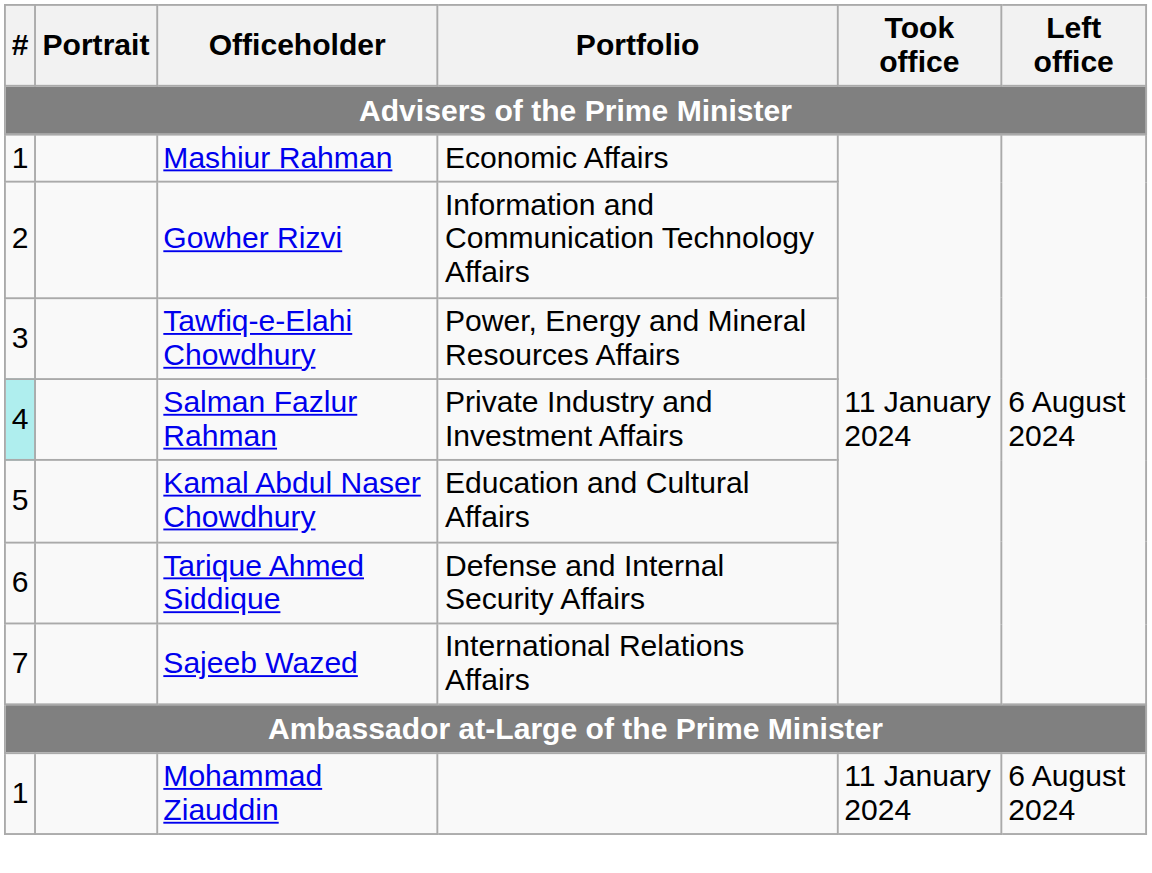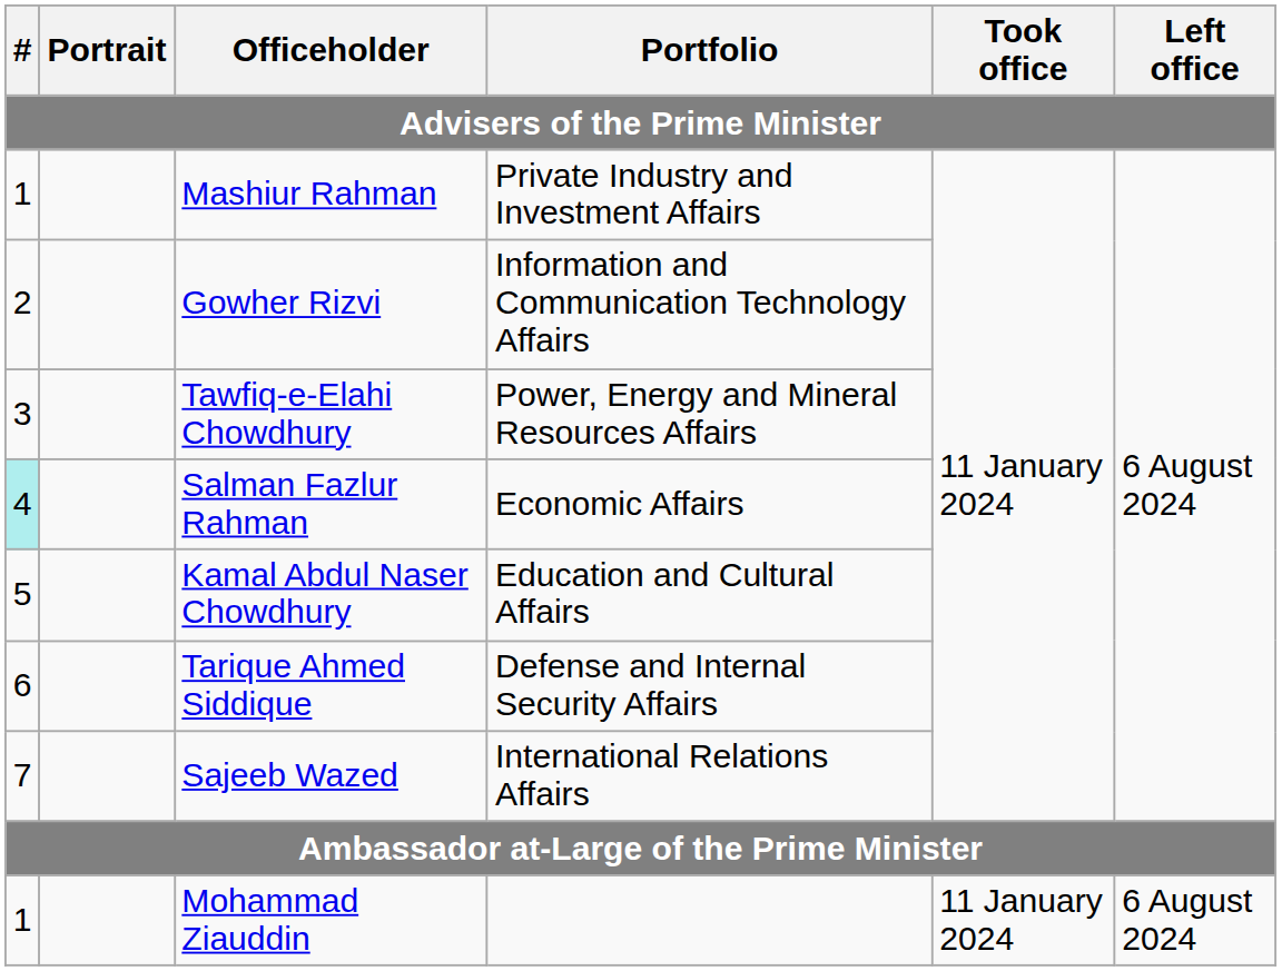 <table class="wikitable">
 <tr>
 <th>#</th>
 <th>Portrait</th>
 <th>Officeholder</th>
 <th>Portfolio</th>
 <th>Took office</th>
 <th>Left office</th>
 </tr>
 <tr>
 <td colspan="6" style="text-align:center; background:grey; color:white"><strong>Advisers of the Prime Minister</strong></td>
 </tr>
 <tr>
 <td>1</td>
 <td></td>
 <td><a href='#'>Mashiur Rahman</a></td>
-<td>Economic Affairs</td>
+<td>Private Industry and Investment Affairs</td>
 <td rowspan="7">11 January 2024</td>
 <td rowspan="7">6 August 2024</td>
 </tr>
 <tr>
 <td>2</td>
 <td></td>
 <td><a href='#'>Gowher Rizvi</a></td>
 <td>Information and Communication Technology Affairs</td>
 </tr>
 <tr>
 <td>3</td>
 <td></td>
 <td><a href='#'>Tawfiq-e-Elahi Chowdhury</a></td>
 <td>Power, Energy and Mineral Resources Affairs</td>
 </tr>
 <tr>
 <td style="background: paleturquoise;">4</td>
 <td></td>
 <td><a href='#'>Salman Fazlur Rahman</a></td>
-<td>Private Industry and Investment Affairs</td>
+<td>Economic Affairs</td>
 </tr>
 <tr>
 <td>5</td>
 <td></td>
 <td><a href='#'>Kamal Abdul Naser Chowdhury</a></td>
 <td>Education and Cultural Affairs</td>
 </tr>
 <tr>
 <td>6</td>
 <td></td>
 <td><a href='#'>Tarique Ahmed Siddique</a></td>
 <td>Defense and Internal Security Affairs</td>
 </tr>
 <tr>
 <td>7</td>
 <td></td>
 <td><a href='#'>Sajeeb Wazed</a></td>
 <td>International Relations Affairs</td>
 </tr>
 <tr>
 <td colspan="6" style="text-align:center; background:grey; color:white"><strong>Ambassador at-Large of the Prime Minister</strong></td>
 </tr>
 <tr>
 <td>1</td>
 <td></td>
 <td><a href='#'>Mohammad Ziauddin</a></td>
 <td></td>
 <td>11 January 2024</td>
 <td>6 August 2024</td>
 </tr>
 </table>
